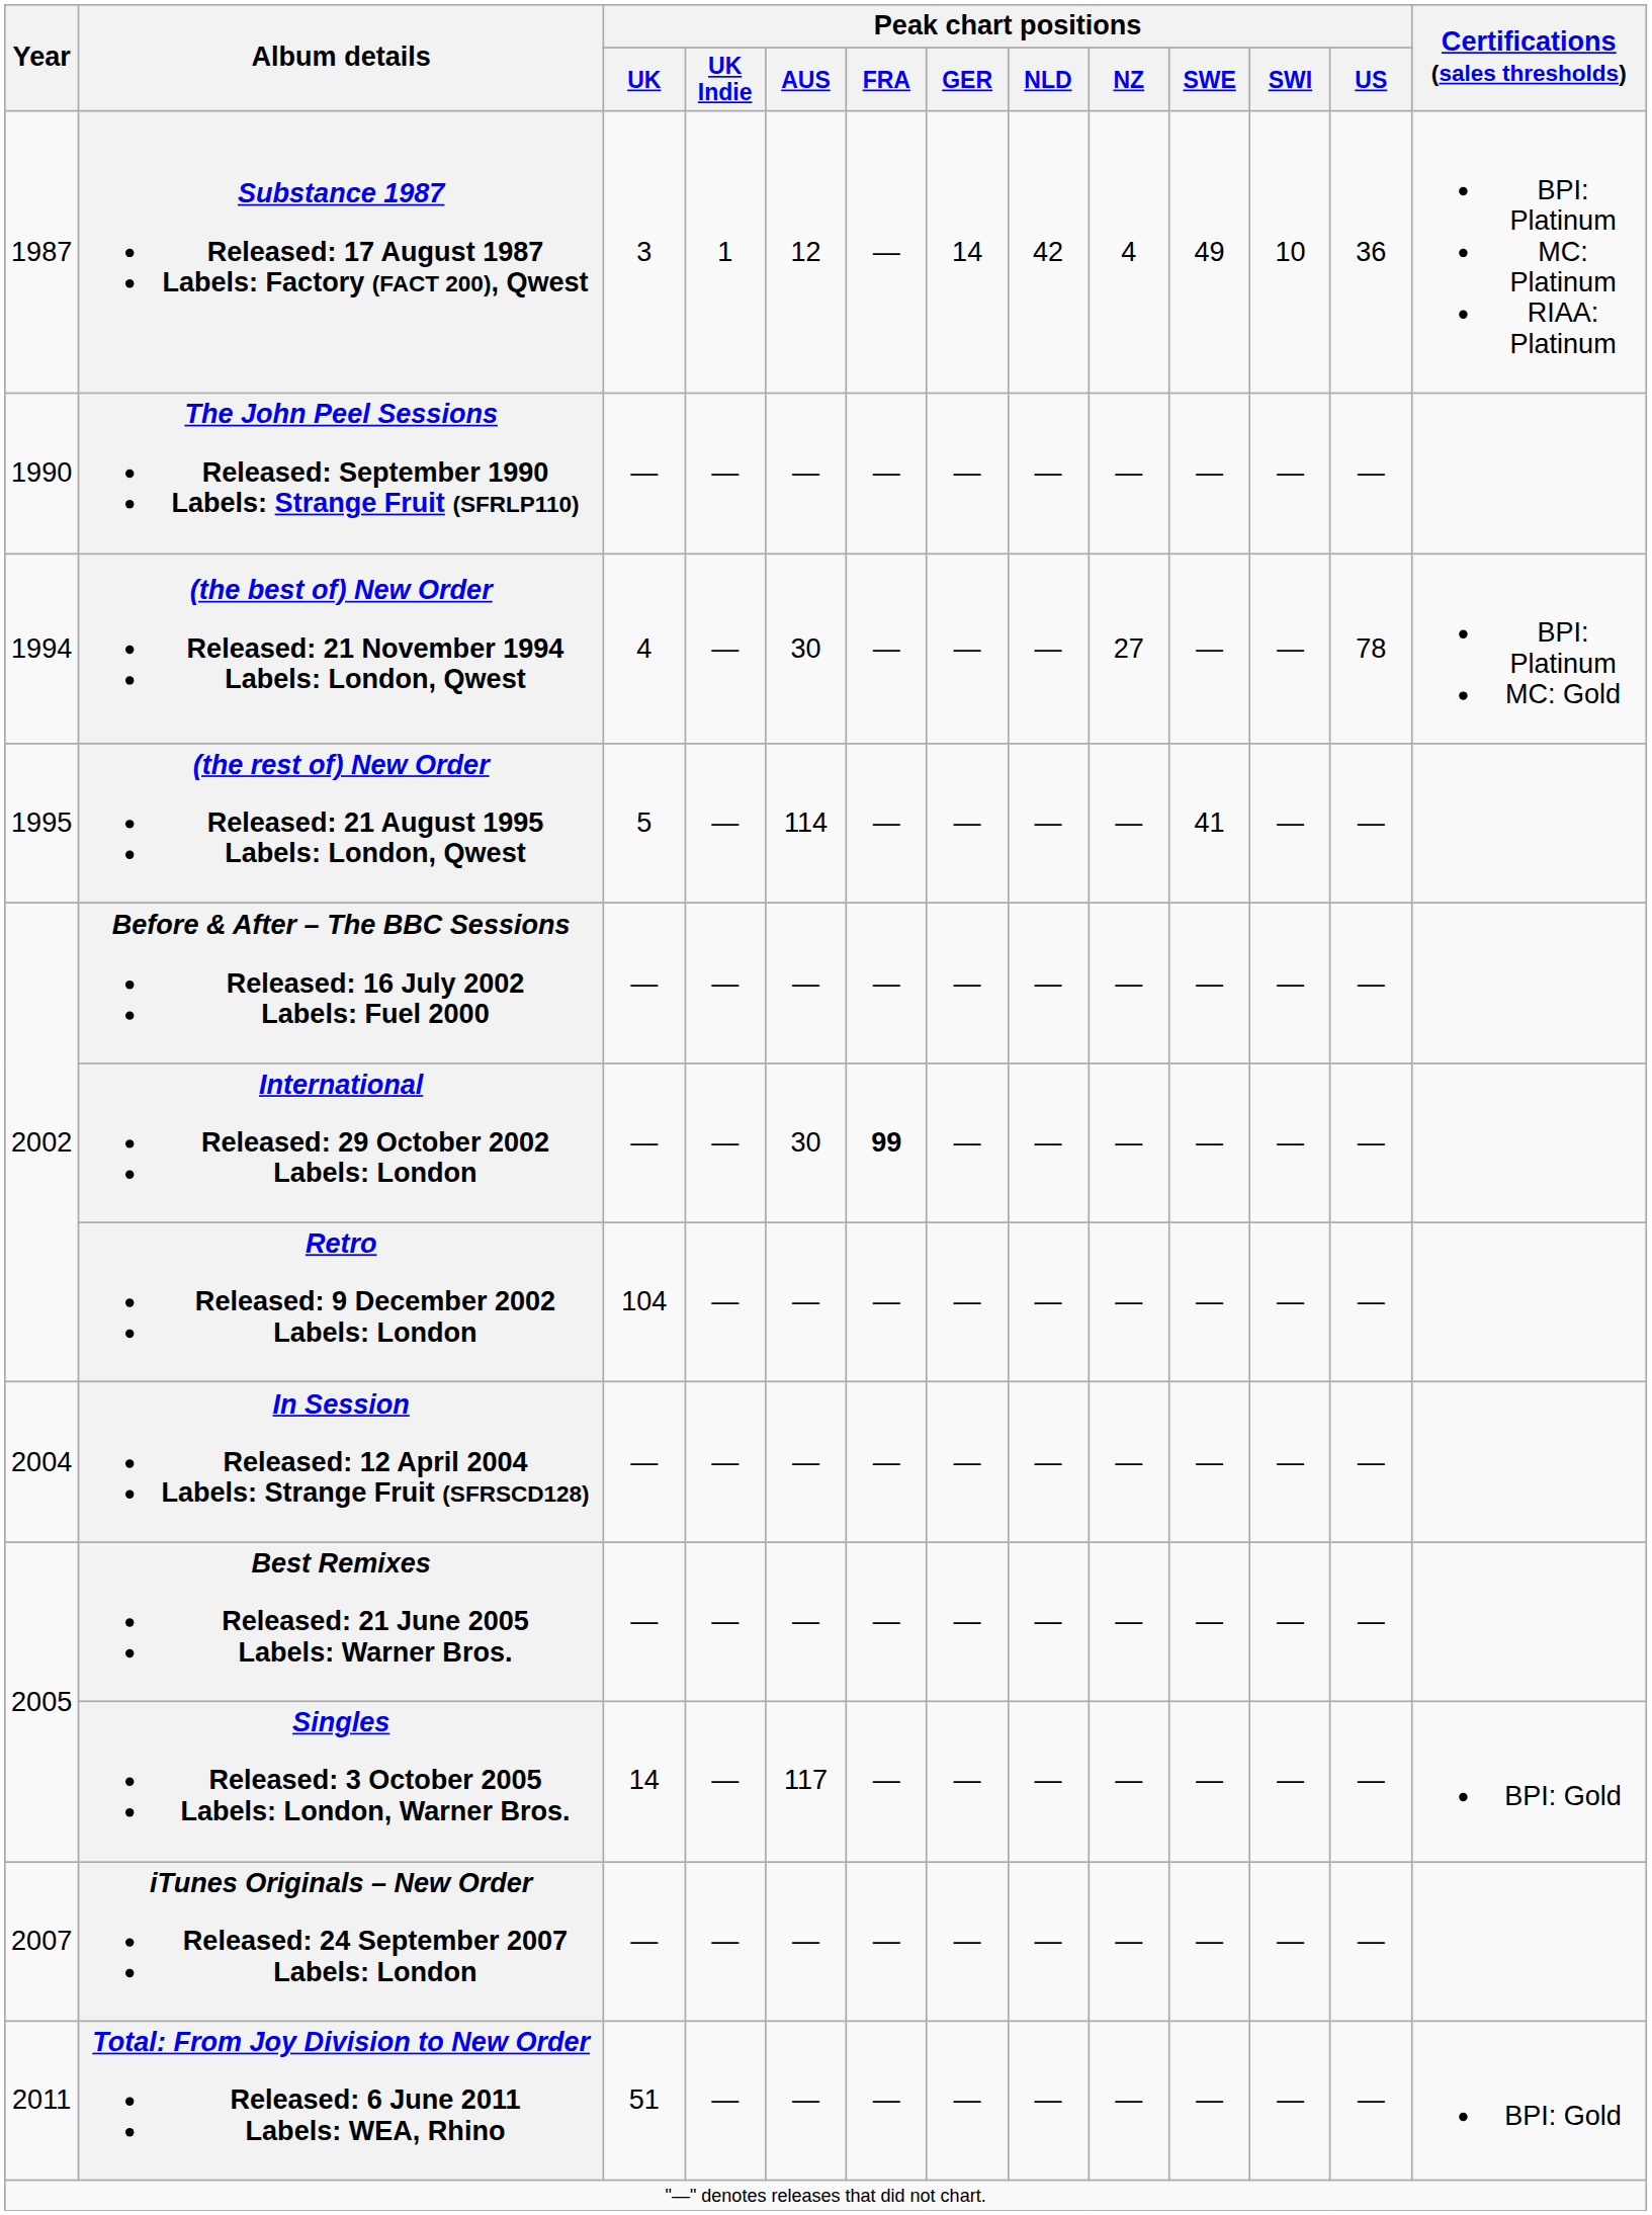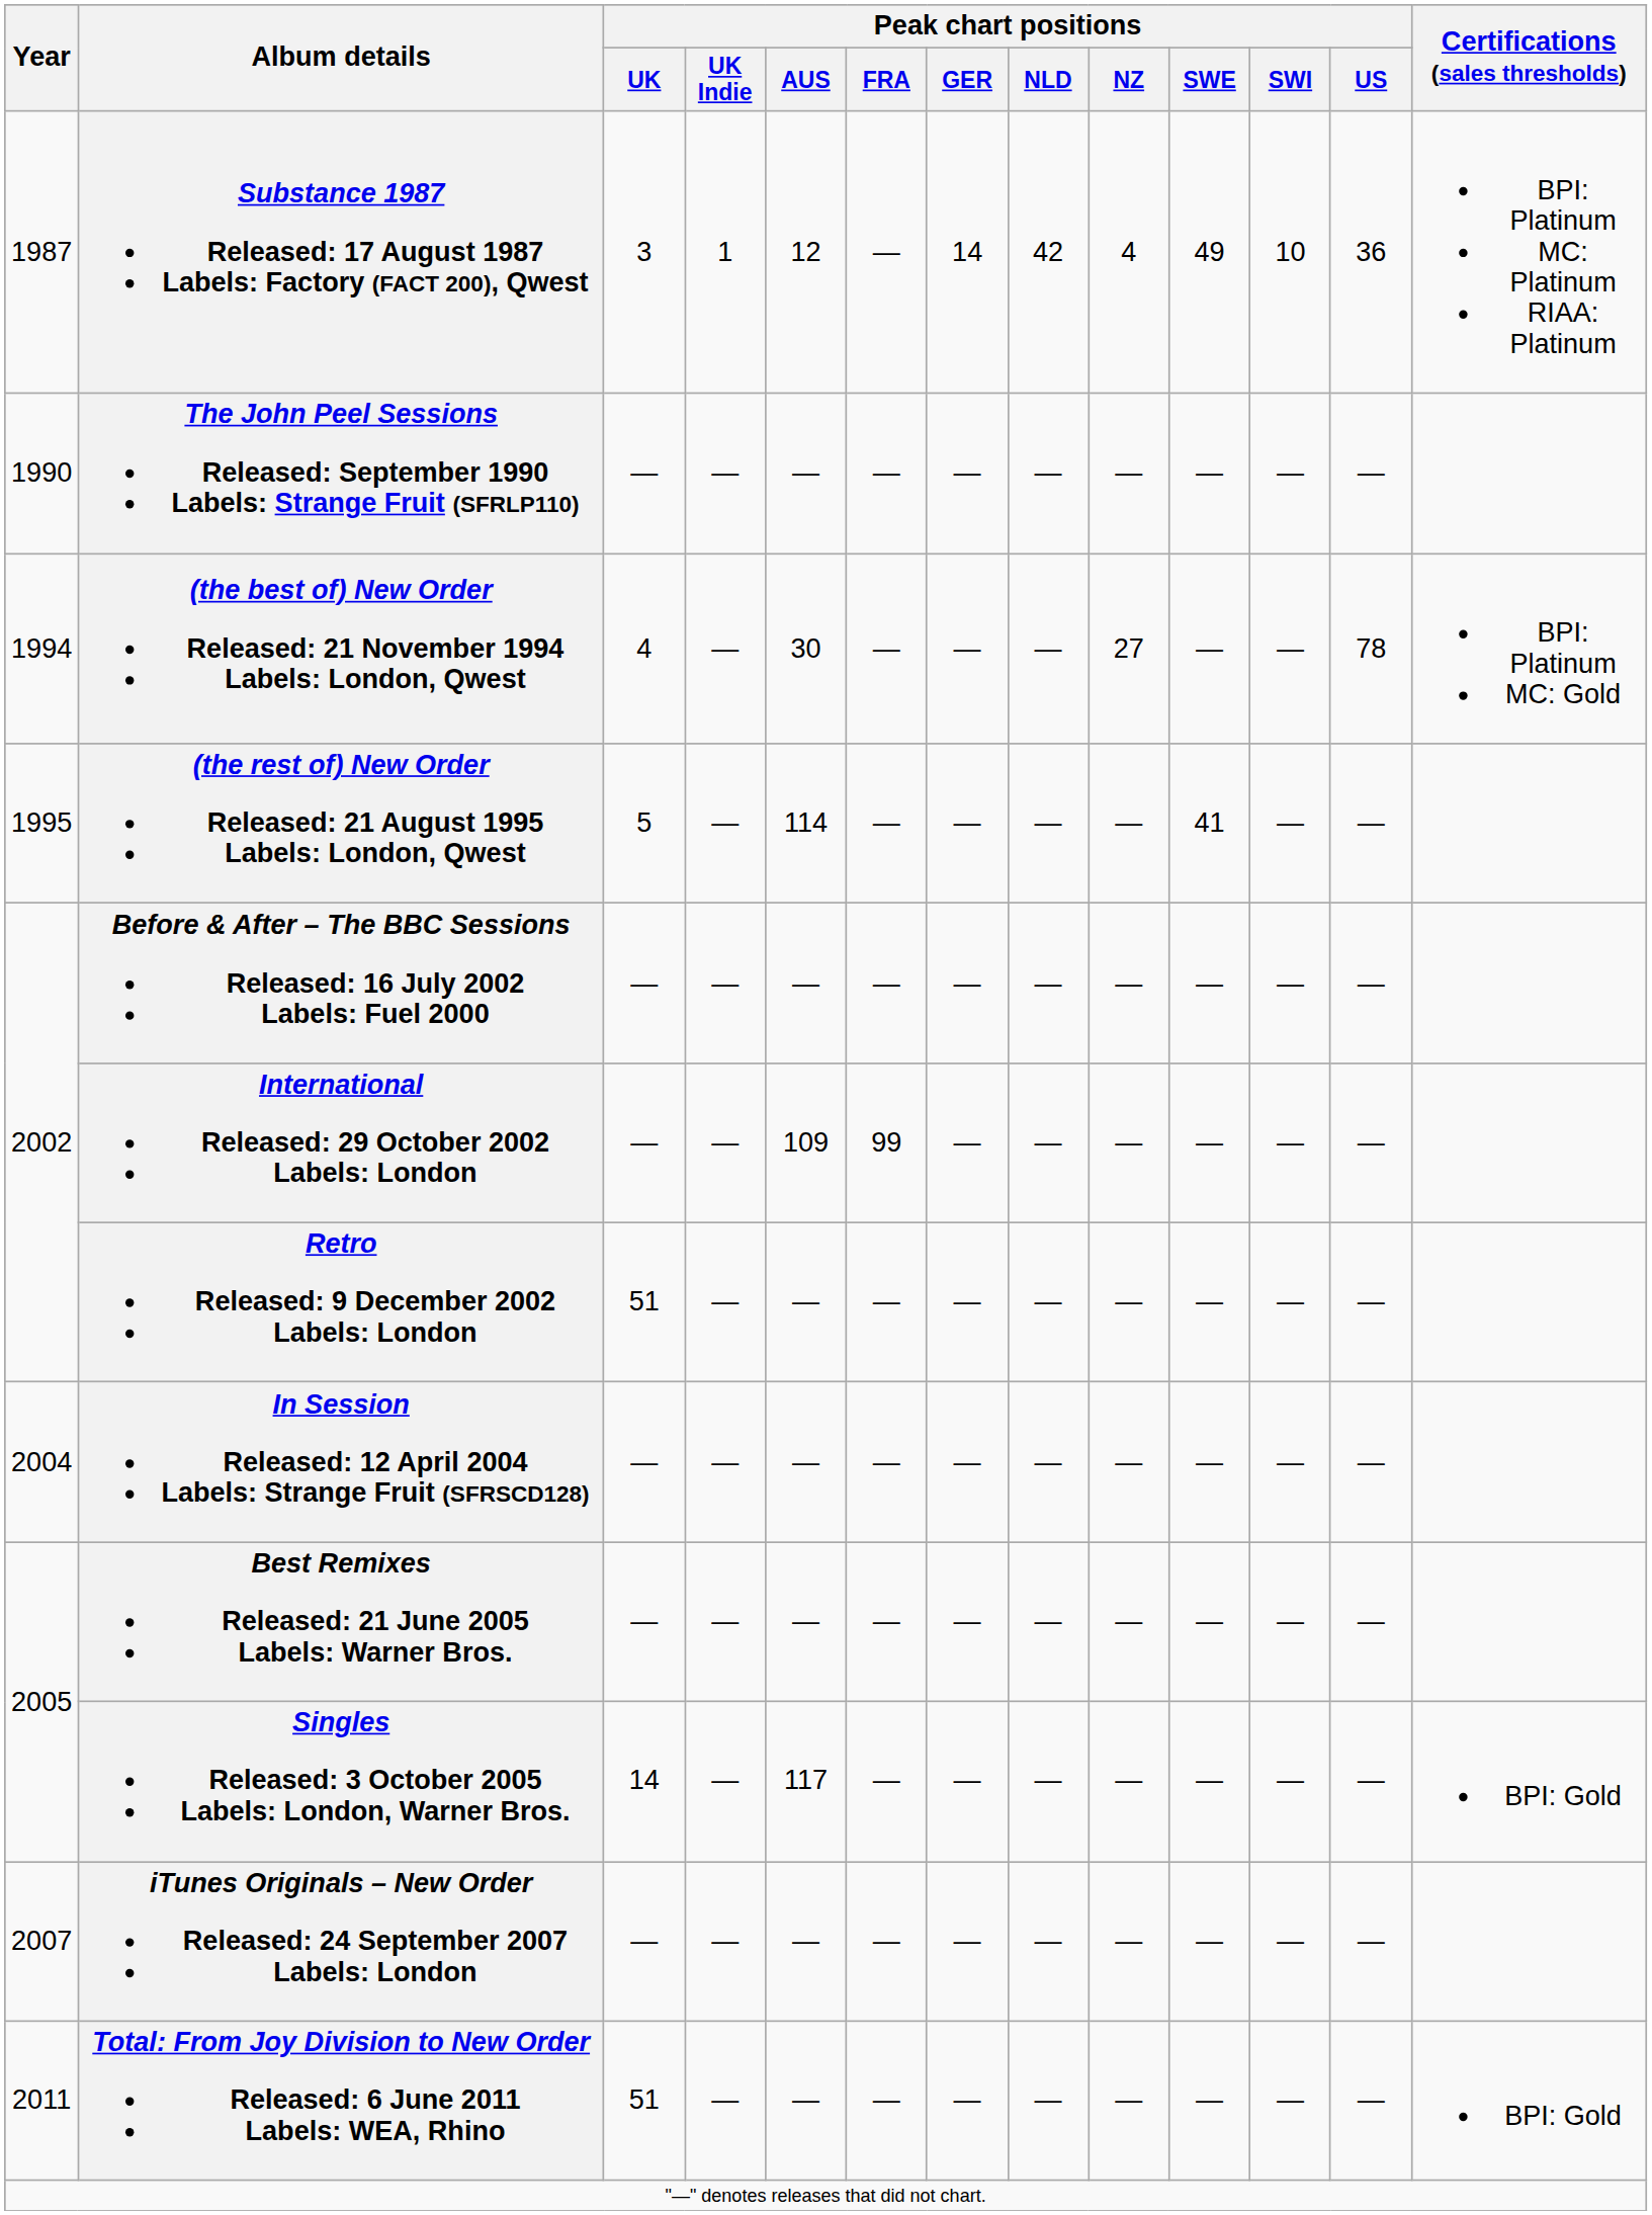 <table class="wikitable plainrowheaders" style=text-align:center;>
 <tr>
 <th scope="col" rowspan="2">Year</th>
 <th scope="col" rowspan="2" width="300">Album details</th>
 <th scope="col" colspan="10">Peak chart positions</th>
 <th scope="col" width="130" rowspan="2"><a href='#'>Certifications</a><br><small>(<a href='#'>sales thresholds</a>)</small></th>
 </tr>
 <tr>
 <th style="width:3em;font-size:85%;"><a href='#'>UK</a><br></th>
 <th style="width:3em;font-size:85%;"><a href='#'>UK Indie</a><br></th>
 <th style="width:3em;font-size:85%;"><a href='#'>AUS</a><br></th>
 <th style="width:3em;font-size:85%;"><a href='#'>FRA</a><br></th>
 <th style="width:3em;font-size:85%;"><a href='#'>GER</a><br></th>
 <th style="width:3em;font-size:85%;"><a href='#'>NLD</a><br></th>
 <th style="width:3em;font-size:85%;"><a href='#'>NZ</a><br></th>
 <th style="width:3em;font-size:85%;"><a href='#'>SWE</a><br></th>
 <th style="width:3em;font-size:85%;"><a href='#'>SWI</a><br></th>
 <th style="width:3em;font-size:85%;"><a href='#'>US</a><br></th>
 </tr>
 <tr>
 <td>1987</td>
 <th scope="row"><strong><em><a href='#'>Substance 1987</a></em></strong><br><ul><li>Released: 17 August 1987</li><li>Labels: Factory <small>(FACT 200)</small>, Qwest</li></ul></th>
 <td>3</td>
 <td>1</td>
 <td>12</td>
 <td>—</td>
 <td>14</td>
 <td>42</td>
 <td>4</td>
 <td>49</td>
 <td>10</td>
 <td>36</td>
 <td><br><ul><li>BPI: Platinum</li><li>MC: Platinum</li><li>RIAA: Platinum</li></ul></td>
 </tr>
 <tr>
 <td>1990</td>
 <th scope="row"><strong><em><a href='#'>The John Peel Sessions</a></em></strong><br><ul><li>Released: September 1990</li><li>Labels: <a href='#'>Strange Fruit</a> <small>(SFRLP110)</small></li></ul></th>
 <td>—</td>
 <td>—</td>
 <td>—</td>
 <td>—</td>
 <td>—</td>
 <td>—</td>
 <td>—</td>
 <td>—</td>
 <td>—</td>
 <td>—</td>
 <td></td>
 </tr>
 <tr>
 <td>1994</td>
 <th scope="row"><strong><em><a href='#'>(the best of) New Order</a></em></strong><br><ul><li>Released: 21 November 1994</li><li>Labels: London, Qwest</li></ul></th>
 <td>4</td>
 <td>—</td>
 <td>30</td>
 <td>—</td>
 <td>—</td>
 <td>—</td>
 <td>27</td>
 <td>—</td>
 <td>—</td>
 <td>78</td>
 <td><br><ul><li>BPI: Platinum</li><li>MC: Gold</li></ul></td>
 </tr>
 <tr>
 <td>1995</td>
 <th scope="row"><strong><em><a href='#'>(the rest of) New Order</a></em></strong><br><ul><li>Released: 21 August 1995</li><li>Labels: London, Qwest</li></ul></th>
 <td>5</td>
 <td>—</td>
 <td>114</td>
 <td>—</td>
 <td>—</td>
 <td>—</td>
 <td>—</td>
 <td>41</td>
 <td>—</td>
 <td>—</td>
 <td></td>
 </tr>
 <tr>
 <td rowspan="3">2002</td>
 <th scope="row"><strong><em>Before & After – The BBC Sessions</em></strong><br><ul><li>Released: 16 July 2002</li><li>Labels: Fuel 2000</li></ul></th>
 <td>—</td>
 <td>—</td>
 <td>—</td>
 <td>—</td>
 <td>—</td>
 <td>—</td>
 <td>—</td>
 <td>—</td>
 <td>—</td>
 <td>—</td>
 <td></td>
 </tr>
 <tr>
 <th scope="row"><strong><em><a href='#'>International</a></em></strong><br><ul><li>Released: 29 October 2002</li><li>Labels: London</li></ul></th>
 <td>—</td>
 <td>—</td>
-<td>30</td>
-<td><strong>99</strong></td>
+<td>109</td>
+<td>99</td>
 <td>—</td>
 <td>—</td>
 <td>—</td>
 <td>—</td>
 <td>—</td>
 <td>—</td>
 <td></td>
 </tr>
 <tr>
 <th scope="row"><strong><em><a href='#'>Retro</a></em></strong><br><ul><li>Released: 9 December 2002</li><li>Labels: London</li></ul></th>
-<td>104</td>
+<td>51</td>
 <td>—</td>
 <td>—</td>
 <td>—</td>
 <td>—</td>
 <td>—</td>
 <td>—</td>
 <td>—</td>
 <td>—</td>
 <td>—</td>
 <td></td>
 </tr>
 <tr>
 <td>2004</td>
 <th scope="row"><strong><em><a href='#'>In Session</a></em></strong><br><ul><li>Released: 12 April 2004</li><li>Labels: Strange Fruit <small>(SFRSCD128)</small></li></ul></th>
 <td>—</td>
 <td>—</td>
 <td>—</td>
 <td>—</td>
 <td>—</td>
 <td>—</td>
 <td>—</td>
 <td>—</td>
 <td>—</td>
 <td>—</td>
 <td></td>
 </tr>
 <tr>
 <td rowspan="2">2005</td>
 <th scope="row"><strong><em>Best Remixes</em></strong><br><ul><li>Released: 21 June 2005</li><li>Labels: Warner Bros.</li></ul></th>
 <td>—</td>
 <td>—</td>
 <td>—</td>
 <td>—</td>
 <td>—</td>
 <td>—</td>
 <td>—</td>
 <td>—</td>
 <td>—</td>
 <td>—</td>
 <td></td>
 </tr>
 <tr>
 <th scope="row"><strong><em><a href='#'>Singles</a></em></strong><br><ul><li>Released: 3 October 2005</li><li>Labels: London, Warner Bros.</li></ul></th>
 <td>14</td>
 <td>—</td>
 <td>117</td>
 <td>—</td>
 <td>—</td>
 <td>—</td>
 <td>—</td>
 <td>—</td>
 <td>—</td>
 <td>—</td>
 <td><br><ul><li>BPI: Gold</li></ul></td>
 </tr>
 <tr>
 <td>2007</td>
 <th scope="row"><strong><em>iTunes Originals – New Order</em></strong><br><ul><li>Released: 24 September 2007</li><li>Labels: London</li></ul></th>
 <td>—</td>
 <td>—</td>
 <td>—</td>
 <td>—</td>
 <td>—</td>
 <td>—</td>
 <td>—</td>
 <td>—</td>
 <td>—</td>
 <td>—</td>
 <td></td>
 </tr>
 <tr>
 <td>2011</td>
 <th scope="row"><strong><em><a href='#'>Total: From Joy Division to New Order</a></em></strong><br><ul><li>Released: 6 June 2011</li><li>Labels: WEA, Rhino</li></ul></th>
 <td>51</td>
 <td>—</td>
 <td>—</td>
 <td>—</td>
 <td>—</td>
 <td>—</td>
 <td>—</td>
 <td>—</td>
 <td>—</td>
 <td>—</td>
 <td><br><ul><li>BPI: Gold</li></ul></td>
 </tr>
 <tr>
 <td align="center" colspan="14" style="font-size: 8pt">"—" denotes releases that did not chart.</td>
 </tr>
 </table>
